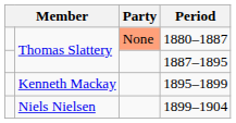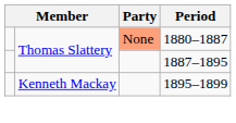 <table class="wikitable">
 <tr>
 <th colspan="2">Member</th>
 <th>Party</th>
 <th>Period</th>
 </tr>
 <tr>
 <td> </td>
 <td rowspan="2"><a href='#'>Thomas Slattery</a></td>
 <td style="background: lightsalmon;">None</td>
 <td>1880–1887</td>
 </tr>
 <tr>
 <td> </td>
 <td></td>
 <td>1887–1895</td>
 </tr>
 <tr>
 <td> </td>
 <td><a href='#'>Kenneth Mackay</a></td>
 <td></td>
 <td>1895–1899</td>
 </tr>
-<tr>
-<td> </td>
-<td><a href='#'>Niels Nielsen</a></td>
-<td></td>
-<td>1899–1904</td>
-</tr>
 </table>
